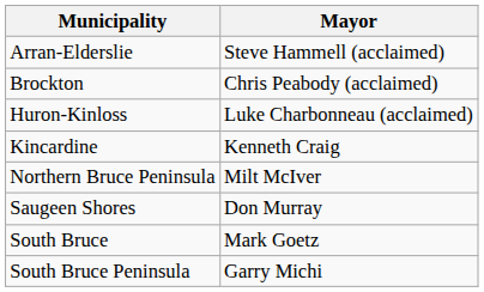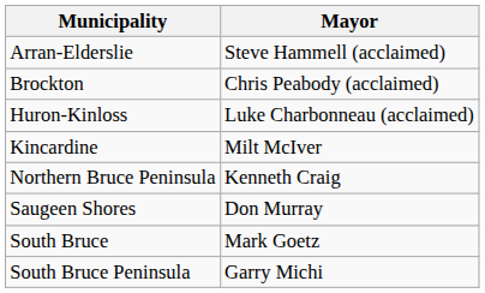 <table class="wikitable">
 <tr>
 <th>Municipality</th>
 <th>Mayor</th>
 </tr>
 <tr>
 <td>Arran-Elderslie</td>
 <td>Steve Hammell (acclaimed)</td>
 </tr>
 <tr>
 <td>Brockton</td>
 <td>Chris Peabody (acclaimed)</td>
 </tr>
 <tr>
 <td>Huron-Kinloss</td>
 <td>Luke Charbonneau (acclaimed)</td>
 </tr>
 <tr>
 <td>Kincardine</td>
-<td>Kenneth Craig</td>
+<td>Milt McIver</td>
 </tr>
 <tr>
 <td>Northern Bruce Peninsula</td>
-<td>Milt McIver</td>
+<td>Kenneth Craig</td>
 </tr>
 <tr>
 <td>Saugeen Shores</td>
 <td>Don Murray</td>
 </tr>
 <tr>
 <td>South Bruce</td>
 <td>Mark Goetz</td>
 </tr>
 <tr>
 <td>South Bruce Peninsula</td>
 <td>Garry Michi</td>
 </tr>
 </table>
